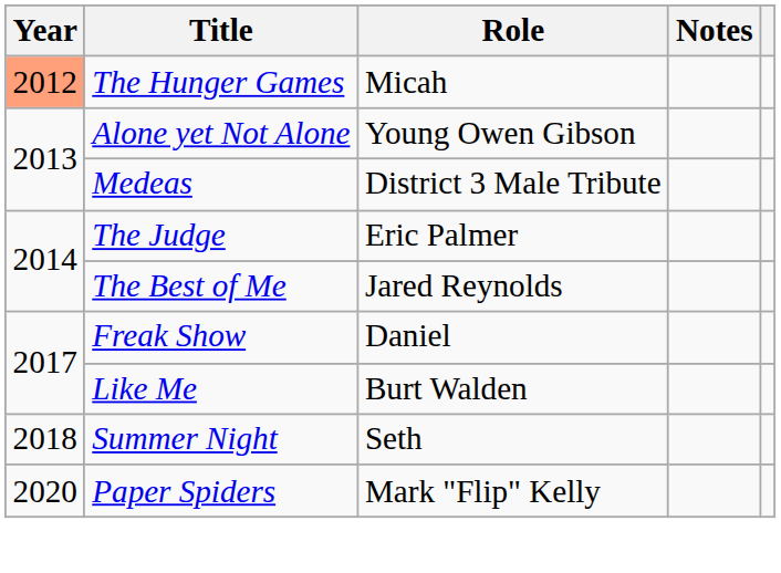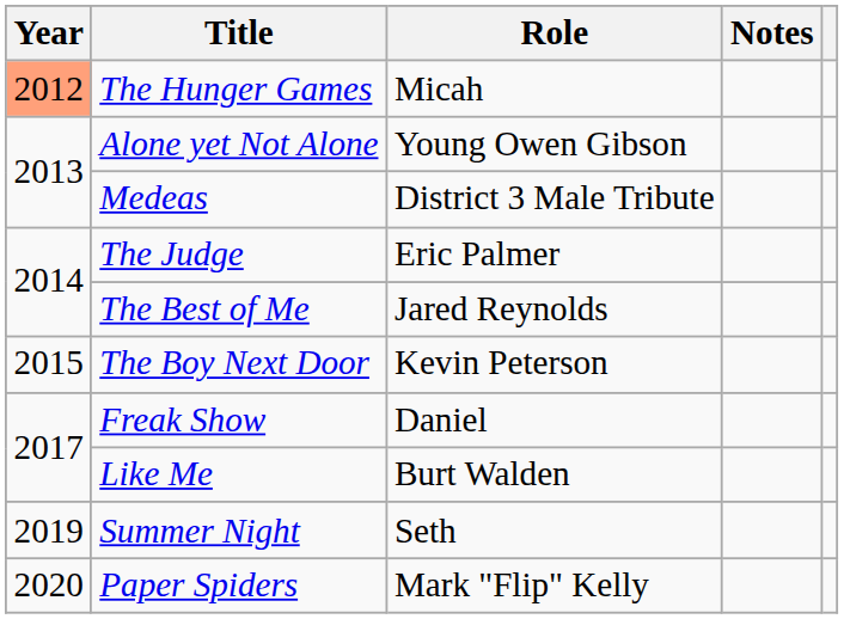 <table class="wikitable sortable">
 <tr>
 <th>Year</th>
 <th>Title</th>
 <th>Role</th>
 <th class="unsortable">Notes</th>
 <th class="unsortable"></th>
 </tr>
 <tr>
 <td style="background: lightsalmon;">2012</td>
 <td><em><a href='#'>The Hunger Games</a></em></td>
 <td>Micah</td>
 <td></td>
 <td></td>
 </tr>
 <tr>
 <td rowspan=2>2013</td>
 <td><em><a href='#'>Alone yet Not Alone</a></em></td>
 <td>Young Owen Gibson</td>
 <td></td>
 <td></td>
 </tr>
 <tr>
 <td><em><a href='#'>Medeas</a></em></td>
 <td>District 3 Male Tribute</td>
 <td></td>
 <td></td>
 </tr>
 <tr>
 <td rowspan=2>2014</td>
 <td><em><a href='#'>The Judge</a></em></td>
 <td>Eric Palmer</td>
 <td></td>
 <td></td>
 </tr>
 <tr>
 <td><em><a href='#'>The Best of Me</a></em></td>
 <td>Jared Reynolds</td>
 <td></td>
 <td></td>
 </tr>
 <tr>
+<td>2015</td>
+<td><em><a href='#'>The Boy Next Door</a></em></td>
+<td>Kevin Peterson</td>
+<td></td>
+<td></td>
+</tr>
+<tr>
 <td rowspan=2>2017</td>
 <td><em><a href='#'>Freak Show</a></em></td>
 <td>Daniel</td>
 <td></td>
 <td></td>
 </tr>
 <tr>
 <td><em><a href='#'>Like Me</a></em></td>
 <td>Burt Walden</td>
 <td></td>
 <td></td>
 </tr>
 <tr>
-<td>2018</td>
+<td>2019</td>
 <td><em><a href='#'>Summer Night</a></em></td>
 <td>Seth</td>
 <td></td>
 <td></td>
 </tr>
 <tr>
 <td>2020</td>
 <td><em><a href='#'>Paper Spiders</a></em></td>
 <td>Mark "Flip" Kelly</td>
 <td></td>
 <td></td>
 </tr>
 </table>
